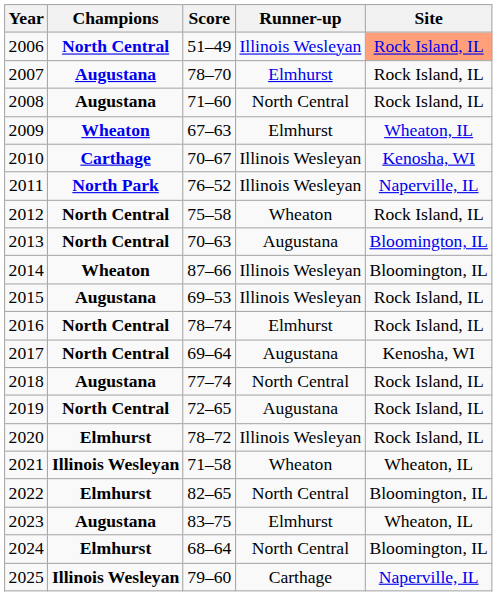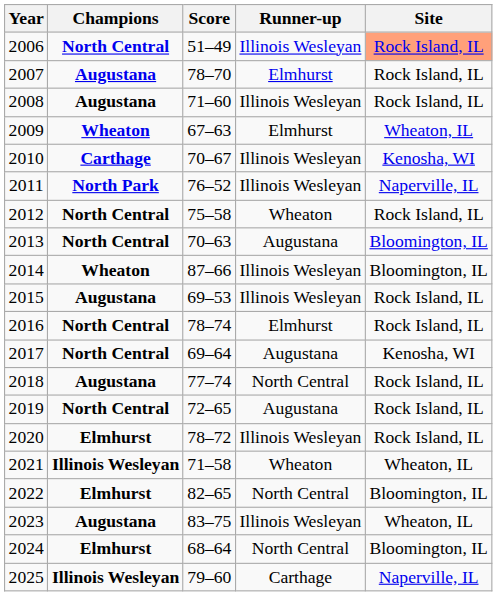 <table class="wikitable sortable">
 <tr>
 <th>Year</th>
 <th>Champions</th>
 <th>Score</th>
 <th>Runner-up</th>
 <th>Site</th>
 </tr>
 <tr align=center>
 <td>2006</td>
 <td><strong><a href='#'>North Central</a></strong></td>
 <td>51–49</td>
 <td><a href='#'>Illinois Wesleyan</a></td>
 <td style="background: lightsalmon;"><a href='#'>Rock Island, IL</a></td>
 </tr>
 <tr align=center>
 <td>2007</td>
 <td><strong><a href='#'>Augustana</a></strong></td>
 <td>78–70</td>
 <td><a href='#'>Elmhurst</a></td>
 <td>Rock Island, IL</td>
 </tr>
 <tr align=center>
 <td>2008</td>
 <td><strong>Augustana</strong></td>
 <td>71–60</td>
-<td>North Central</td>
+<td>Illinois Wesleyan</td>
 <td>Rock Island, IL</td>
 </tr>
 <tr align=center>
 <td>2009</td>
 <td><strong><a href='#'>Wheaton</a></strong></td>
 <td>67–63</td>
 <td>Elmhurst</td>
 <td><a href='#'>Wheaton, IL</a></td>
 </tr>
 <tr align=center>
 <td>2010</td>
 <td><strong><a href='#'>Carthage</a></strong></td>
 <td>70–67</td>
 <td>Illinois Wesleyan</td>
 <td><a href='#'>Kenosha, WI</a></td>
 </tr>
 <tr align=center>
 <td>2011</td>
 <td><strong><a href='#'>North Park</a></strong></td>
 <td>76–52</td>
 <td>Illinois Wesleyan</td>
 <td><a href='#'>Naperville, IL</a></td>
 </tr>
 <tr align=center>
 <td>2012</td>
 <td><strong>North Central</strong></td>
 <td>75–58</td>
 <td>Wheaton</td>
 <td>Rock Island, IL</td>
 </tr>
 <tr align=center>
 <td>2013</td>
 <td><strong>North Central</strong></td>
 <td>70–63</td>
 <td>Augustana</td>
 <td><a href='#'>Bloomington, IL</a></td>
 </tr>
 <tr align=center>
 <td>2014</td>
 <td><strong>Wheaton</strong></td>
 <td>87–66</td>
 <td>Illinois Wesleyan</td>
 <td>Bloomington, IL</td>
 </tr>
 <tr align=center>
 <td>2015</td>
 <td><strong>Augustana</strong></td>
 <td>69–53</td>
 <td>Illinois Wesleyan</td>
 <td>Rock Island, IL</td>
 </tr>
 <tr align=center>
 <td>2016</td>
 <td><strong>North Central</strong></td>
 <td>78–74</td>
 <td>Elmhurst</td>
 <td>Rock Island, IL</td>
 </tr>
 <tr align=center>
 <td>2017</td>
 <td><strong>North Central</strong></td>
 <td>69–64</td>
 <td>Augustana</td>
 <td>Kenosha, WI</td>
 </tr>
 <tr align=center>
 <td>2018</td>
 <td><strong>Augustana</strong></td>
 <td>77–74</td>
 <td>North Central</td>
 <td>Rock Island, IL</td>
 </tr>
 <tr align=center>
 <td>2019</td>
 <td><strong>North Central</strong></td>
 <td>72–65</td>
 <td>Augustana</td>
 <td>Rock Island, IL</td>
 </tr>
 <tr align=center>
 <td>2020</td>
 <td><strong>Elmhurst</strong></td>
 <td>78–72</td>
 <td>Illinois Wesleyan</td>
 <td>Rock Island, IL</td>
 </tr>
 <tr align=center>
 <td>2021</td>
 <td><strong>Illinois Wesleyan</strong></td>
 <td>71–58</td>
 <td>Wheaton</td>
 <td>Wheaton, IL</td>
 </tr>
 <tr align=center>
 <td>2022</td>
 <td><strong>Elmhurst</strong></td>
 <td>82–65</td>
 <td>North Central</td>
 <td>Bloomington, IL</td>
 </tr>
 <tr align=center>
 <td>2023</td>
 <td><strong>Augustana</strong></td>
 <td>83–75</td>
-<td>Elmhurst</td>
+<td>Illinois Wesleyan</td>
 <td>Wheaton, IL</td>
 </tr>
 <tr align=center>
 <td>2024</td>
 <td><strong>Elmhurst</strong></td>
 <td>68–64</td>
 <td>North Central</td>
 <td>Bloomington, IL</td>
 </tr>
 <tr align=center>
 <td>2025</td>
 <td><strong>Illinois Wesleyan</strong></td>
 <td>79–60</td>
 <td>Carthage</td>
 <td><a href='#'>Naperville, IL</a></td>
 </tr>
 </table>
